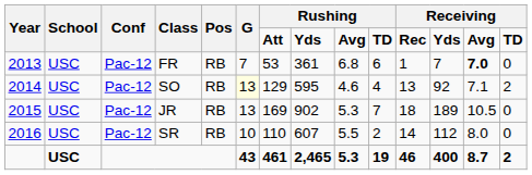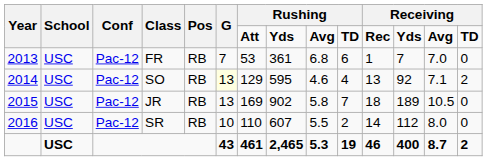 <table class="wikitable">
 <tr>
 <th rowspan="2">Year</th>
 <th rowspan="2">School</th>
 <th rowspan="2">Conf</th>
 <th rowspan="2">Class</th>
 <th rowspan="2">Pos</th>
 <th rowspan="2">G</th>
 <th colspan="4" style="text-align: center; font-weight:bold;">Rushing</th>
 <th colspan="4" style="text-align: center; font-weight:bold;">Receiving</th>
 </tr>
 <tr>
 <td style="font-weight:bold;">Att</td>
 <td style="font-weight:bold;">Yds</td>
 <td style="font-weight:bold;">Avg</td>
 <td style="font-weight:bold;">TD</td>
 <td style="font-weight:bold;">Rec</td>
 <td style="font-weight:bold;">Yds</td>
 <td style="font-weight:bold;">Avg</td>
 <td style="font-weight:bold;">TD</td>
 </tr>
 <tr>
 <td><a href='#'>2013</a></td>
 <td><a href='#'>USC</a></td>
 <td><a href='#'>Pac-12</a></td>
 <td>FR</td>
 <td>RB</td>
 <td>7</td>
 <td>53</td>
 <td>361</td>
 <td>6.8</td>
 <td>6</td>
 <td>1</td>
 <td>7</td>
-<td><strong>7.0</strong></td>
+<td>7.0</td>
 <td>0</td>
 </tr>
 <tr>
 <td><a href='#'>2014</a></td>
 <td><a href='#'>USC</a></td>
 <td><a href='#'>Pac-12</a></td>
 <td>SO</td>
 <td>RB</td>
 <td style="background: lightyellow;">13</td>
 <td>129</td>
 <td>595</td>
 <td>4.6</td>
 <td>4</td>
 <td>13</td>
 <td>92</td>
 <td>7.1</td>
 <td>2</td>
 </tr>
 <tr>
 <td><a href='#'>2015</a></td>
 <td><a href='#'>USC</a></td>
 <td><a href='#'>Pac-12</a></td>
 <td>JR</td>
 <td>RB</td>
 <td>13</td>
 <td>169</td>
 <td>902</td>
-<td>5.3</td>
+<td>5.8</td>
 <td>7</td>
 <td>18</td>
 <td>189</td>
 <td>10.5</td>
 <td>0</td>
 </tr>
 <tr>
 <td><a href='#'>2016</a></td>
 <td><a href='#'>USC</a></td>
 <td><a href='#'>Pac-12</a></td>
 <td>SR</td>
 <td>RB</td>
 <td>10</td>
 <td>110</td>
 <td>607</td>
 <td>5.5</td>
 <td>2</td>
 <td>14</td>
 <td>112</td>
 <td>8.0</td>
 <td>0</td>
 </tr>
 <tr>
 <td style="font-weight:bold;"></td>
 <td style="font-weight:bold;">USC</td>
 <td colspan="3" style="font-weight:bold;"></td>
 <td style="font-weight:bold;">43</td>
 <td style="font-weight:bold;">461</td>
 <td style="font-weight:bold;">2,465</td>
 <td style="font-weight:bold;">5.3</td>
 <td style="font-weight:bold;">19</td>
 <td style="font-weight:bold;">46</td>
 <td style="font-weight:bold;">400</td>
 <td style="font-weight:bold;">8.7</td>
 <td style="font-weight:bold;">2</td>
 </tr>
 </table>
